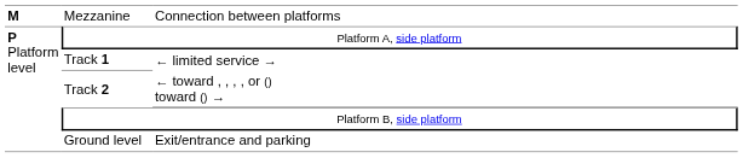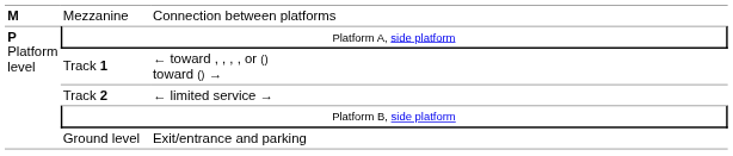 <table border=0 cellspacing=0 cellpadding=3>
 <tr>
 <td style="border-top:solid 1px gray;" width=50><strong>M</strong></td>
 <td style="border-top:solid 1px gray;" width=100>Mezzanine</td>
 <td style="border-top:solid 1px gray;" width=675>Connection between platforms</td>
 </tr>
 <tr>
 <td style="border-top:solid 1px gray;border-bottom:solid 1px gray;" rowspan=5 valign=top><strong>P</strong><br>Platform level</td>
 <td style="border-top:solid 1px gray;border-right:solid 2px black;border-left:solid 2px black;border-bottom:solid 2px black;text-align:center;" colspan=2><small>Platform A, <a href='#'>side platform</a></small> </td>
 </tr>
 <tr>
 <td style="border-bottom:solid 1px gray;">Track <strong>1</strong></td>
-<td>←  limited service →</td>
+<td style="border-bottom:solid 1px gray;">←  toward , , , , or  <small>()</small><br>  toward  <small>()</small> →</td>
 </tr>
 <tr>
 <td>Track <strong>2</strong></td>
-<td style="border-bottom:solid 1px gray;">←  toward , , , , or  <small>()</small><br>  toward  <small>()</small> →</td>
+<td>←  limited service →</td>
 </tr>
 <tr>
 <td style="border-top:solid 1px gray;border-right:solid 2px black;border-left:solid 2px black;border-bottom:solid 2px black;text-align:center;" colspan=2><small>Platform B, <a href='#'>side platform</a></small> </td>
 </tr>
 <tr>
 <td style="border-bottom:solid 1px gray;">Ground level</td>
 <td style="border-bottom:solid 1px gray;">Exit/entrance and parking</td>
 </tr>
 </table>
